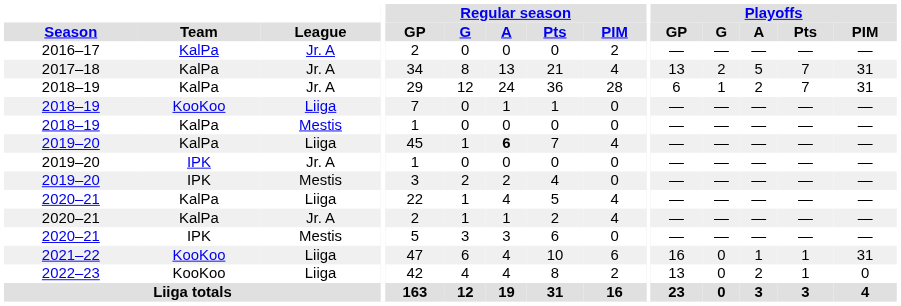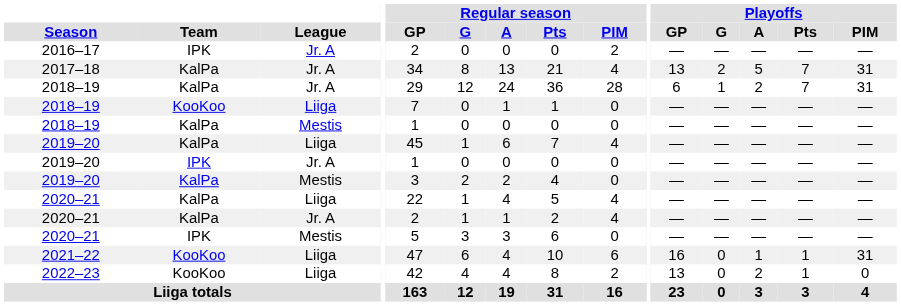 <table border="0" cellpadding="1" cellspacing="0" style="text-align:center; width:60em">
 <tr bgcolor="#e0e0e0">
 <th colspan="3" bgcolor="#ffffff"></th>
 <th rowspan="99" bgcolor="#ffffff"></th>
 <th colspan="5"><a href='#'>Regular season</a></th>
 <th rowspan="99" bgcolor="#ffffff"></th>
 <th colspan="5"><a href='#'>Playoffs</a></th>
 </tr>
 <tr bgcolor="#e0e0e0">
 <th><a href='#'>Season</a></th>
 <th>Team</th>
 <th>League</th>
 <th>GP</th>
 <th><a href='#'>G</a></th>
 <th><a href='#'>A</a></th>
 <th><a href='#'>Pts</a></th>
 <th><a href='#'>PIM</a></th>
 <th>GP</th>
 <th>G</th>
 <th>A</th>
 <th>Pts</th>
 <th>PIM</th>
 </tr>
 <tr>
 <td>2016–17</td>
-<td><a href='#'>KalPa</a></td>
+<td>IPK</td>
 <td><a href='#'>Jr. A</a></td>
 <td>2</td>
 <td>0</td>
 <td>0</td>
 <td>0</td>
 <td>2</td>
 <td>—</td>
 <td>—</td>
 <td>—</td>
 <td>—</td>
 <td>—</td>
 </tr>
 <tr bgcolor="#f0f0f0">
 <td>2017–18</td>
 <td>KalPa</td>
 <td>Jr. A</td>
 <td>34</td>
 <td>8</td>
 <td>13</td>
 <td>21</td>
 <td>4</td>
 <td>13</td>
 <td>2</td>
 <td>5</td>
 <td>7</td>
 <td>31</td>
 </tr>
 <tr>
 <td>2018–19</td>
 <td>KalPa</td>
 <td>Jr. A</td>
 <td>29</td>
 <td>12</td>
 <td>24</td>
 <td>36</td>
 <td>28</td>
 <td>6</td>
 <td>1</td>
 <td>2</td>
 <td>7</td>
 <td>31</td>
 </tr>
 <tr bgcolor="#f0f0f0">
 <td><a href='#'>2018–19</a></td>
 <td><a href='#'>KooKoo</a></td>
 <td><a href='#'>Liiga</a></td>
 <td>7</td>
 <td>0</td>
 <td>1</td>
 <td>1</td>
 <td>0</td>
 <td>—</td>
 <td>—</td>
 <td>—</td>
 <td>—</td>
 <td>—</td>
 </tr>
 <tr>
 <td><a href='#'>2018–19</a></td>
 <td>KalPa</td>
 <td><a href='#'>Mestis</a></td>
 <td>1</td>
 <td>0</td>
 <td>0</td>
 <td>0</td>
 <td>0</td>
 <td>—</td>
 <td>—</td>
 <td>—</td>
 <td>—</td>
 <td>—</td>
 </tr>
 <tr bgcolor="#f0f0f0">
 <td><a href='#'>2019–20</a></td>
 <td>KalPa</td>
 <td>Liiga</td>
 <td>45</td>
 <td>1</td>
-<td><strong>6</strong></td>
+<td>6</td>
 <td>7</td>
 <td>4</td>
 <td>—</td>
 <td>—</td>
 <td>—</td>
 <td>—</td>
 <td>—</td>
 </tr>
 <tr>
 <td>2019–20</td>
 <td><a href='#'>IPK</a></td>
 <td>Jr. A</td>
 <td>1</td>
 <td>0</td>
 <td>0</td>
 <td>0</td>
 <td>0</td>
 <td>—</td>
 <td>—</td>
 <td>—</td>
 <td>—</td>
 <td>—</td>
 </tr>
 <tr bgcolor="#f0f0f0">
 <td><a href='#'>2019–20</a></td>
-<td>IPK</td>
+<td><a href='#'>KalPa</a></td>
 <td>Mestis</td>
 <td>3</td>
 <td>2</td>
 <td>2</td>
 <td>4</td>
 <td>0</td>
 <td>—</td>
 <td>—</td>
 <td>—</td>
 <td>—</td>
 <td>—</td>
 </tr>
 <tr>
 <td><a href='#'>2020–21</a></td>
 <td>KalPa</td>
 <td>Liiga</td>
 <td>22</td>
 <td>1</td>
 <td>4</td>
 <td>5</td>
 <td>4</td>
 <td>—</td>
 <td>—</td>
 <td>—</td>
 <td>—</td>
 <td>—</td>
 </tr>
 <tr bgcolor="#f0f0f0">
 <td>2020–21</td>
 <td>KalPa</td>
 <td>Jr. A</td>
 <td>2</td>
 <td>1</td>
 <td>1</td>
 <td>2</td>
 <td>4</td>
 <td>—</td>
 <td>—</td>
 <td>—</td>
 <td>—</td>
 <td>—</td>
 </tr>
 <tr>
 <td><a href='#'>2020–21</a></td>
 <td>IPK</td>
 <td>Mestis</td>
 <td>5</td>
 <td>3</td>
 <td>3</td>
 <td>6</td>
 <td>0</td>
 <td>—</td>
 <td>—</td>
 <td>—</td>
 <td>—</td>
 <td>—</td>
 </tr>
 <tr bgcolor="#f0f0f0">
 <td><a href='#'>2021–22</a></td>
 <td><a href='#'>KooKoo</a></td>
 <td>Liiga</td>
 <td>47</td>
 <td>6</td>
 <td>4</td>
 <td>10</td>
 <td>6</td>
 <td>16</td>
 <td>0</td>
 <td>1</td>
 <td>1</td>
 <td>31</td>
 </tr>
 <tr>
 <td><a href='#'>2022–23</a></td>
 <td>KooKoo</td>
 <td>Liiga</td>
 <td>42</td>
 <td>4</td>
 <td>4</td>
 <td>8</td>
 <td>2</td>
 <td>13</td>
 <td>0</td>
 <td>2</td>
 <td>1</td>
 <td>0</td>
 </tr>
 <tr bgcolor="#e0e0e0">
 <th colspan="3">Liiga totals</th>
 <th>163</th>
 <th>12</th>
 <th>19</th>
 <th>31</th>
 <th>16</th>
 <th>23</th>
 <th>0</th>
 <th>3</th>
 <th>3</th>
 <th>4</th>
 </tr>
 </table>
